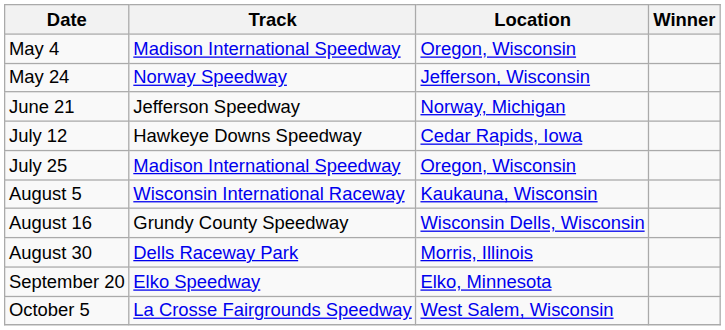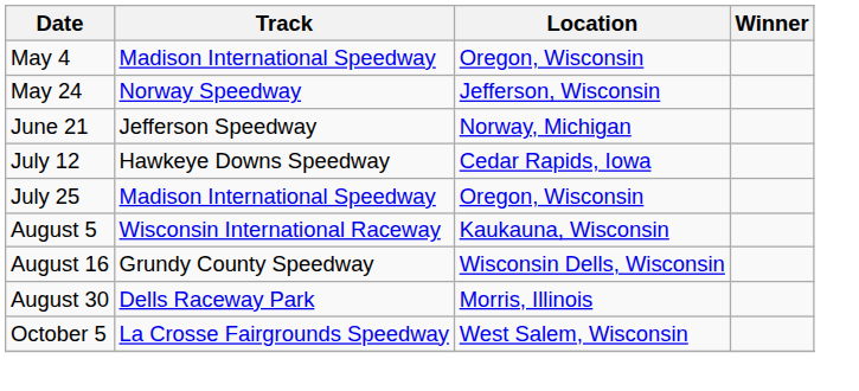 <table class="wikitable" style="font-size:90%;">
 <tr>
 <th>Date</th>
 <th>Track</th>
 <th>Location</th>
 <th>Winner</th>
 </tr>
 <tr>
 <td>May 4</td>
 <td><a href='#'>Madison International Speedway</a></td>
 <td><a href='#'>Oregon, Wisconsin</a></td>
 <td></td>
 </tr>
 <tr>
 <td>May 24</td>
 <td><a href='#'>Norway Speedway</a></td>
 <td><a href='#'>Jefferson, Wisconsin</a></td>
 <td></td>
 </tr>
 <tr>
 <td>June 21</td>
 <td>Jefferson Speedway</td>
 <td><a href='#'>Norway, Michigan</a></td>
 <td></td>
 </tr>
 <tr>
 <td>July 12</td>
 <td>Hawkeye Downs Speedway</td>
 <td><a href='#'>Cedar Rapids, Iowa</a></td>
 <td></td>
 </tr>
 <tr>
 <td>July 25</td>
 <td><a href='#'>Madison International Speedway</a></td>
 <td><a href='#'>Oregon, Wisconsin</a></td>
 <td></td>
 </tr>
 <tr>
 <td>August 5</td>
 <td><a href='#'>Wisconsin International Raceway</a></td>
 <td><a href='#'>Kaukauna, Wisconsin</a></td>
 <td></td>
 </tr>
 <tr>
 <td>August 16</td>
 <td>Grundy County Speedway</td>
 <td><a href='#'>Wisconsin Dells, Wisconsin</a></td>
 <td></td>
 </tr>
 <tr>
 <td>August 30</td>
 <td><a href='#'>Dells Raceway Park</a></td>
 <td><a href='#'>Morris, Illinois</a></td>
 <td></td>
 </tr>
 <tr>
-<td>September 20</td>
-<td><a href='#'>Elko Speedway</a></td>
-<td><a href='#'>Elko, Minnesota</a></td>
-<td></td>
-</tr>
-<tr>
 <td>October 5</td>
 <td><a href='#'>La Crosse Fairgrounds Speedway</a></td>
 <td><a href='#'>West Salem, Wisconsin</a></td>
 <td></td>
 </tr>
 <tr>
 </tr>
 </table>
